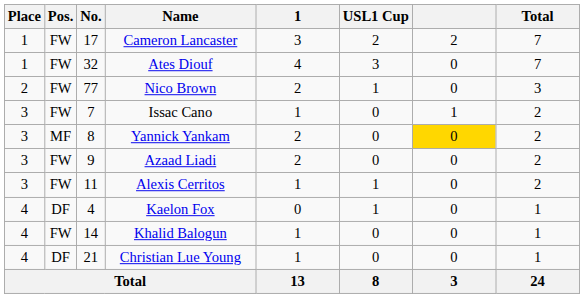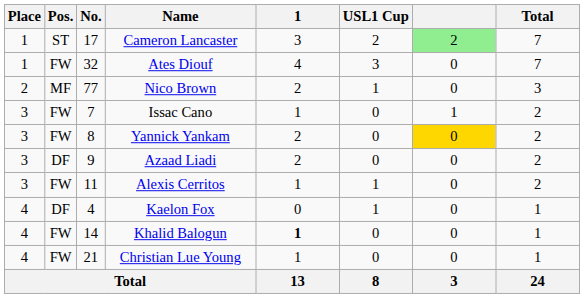 <table class="wikitable sortable" style="font-size: 95%; text-align: center;">
 <tr>
 <th width=20>Place</th>
 <th width=20>Pos.</th>
 <th width=20>No.</th>
 <th width=150>Name</th>
 <th width=80>1</th>
 <th>USL1 Cup</th>
 <th width="80"></th>
 <th width="80"><strong>Total</strong></th>
 </tr>
 <tr>
 <td>1</td>
-<td>FW</td>
+<td>ST</td>
 <td>17</td>
 <td> <a href='#'>Cameron Lancaster</a></td>
 <td>3</td>
 <td>2</td>
-<td>2</td>
+<td style="background: lightgreen;">2</td>
 <td>7</td>
 </tr>
 <tr>
 <td>1</td>
 <td>FW</td>
 <td>32</td>
 <td> <a href='#'>Ates Diouf</a></td>
 <td>4</td>
 <td>3</td>
 <td>0</td>
 <td>7</td>
 </tr>
 <tr>
 <td>2</td>
-<td>FW</td>
+<td>MF</td>
 <td>77</td>
 <td> <a href='#'>Nico Brown</a></td>
 <td>2</td>
 <td>1</td>
 <td>0</td>
 <td>3</td>
 </tr>
 <tr>
 <td>3</td>
 <td>FW</td>
 <td>7</td>
 <td> Issac Cano</td>
 <td>1</td>
 <td>0</td>
 <td>1</td>
 <td>2</td>
 </tr>
 <tr>
 <td>3</td>
-<td>MF</td>
+<td>FW</td>
 <td>8</td>
 <td> <a href='#'>Yannick Yankam</a></td>
 <td>2</td>
 <td>0</td>
 <td style="background: gold;">0</td>
 <td>2</td>
 </tr>
 <tr>
 <td>3</td>
-<td>FW</td>
+<td>DF</td>
 <td>9</td>
 <td> <a href='#'>Azaad Liadi</a></td>
 <td>2</td>
 <td>0</td>
 <td>0</td>
 <td>2</td>
 </tr>
 <tr>
 <td>3</td>
 <td>FW</td>
 <td>11</td>
 <td> <a href='#'>Alexis Cerritos</a></td>
 <td>1</td>
 <td>1</td>
 <td>0</td>
 <td>2</td>
 </tr>
 <tr>
 <td>4</td>
 <td>DF</td>
 <td>4</td>
 <td> <a href='#'>Kaelon Fox</a></td>
 <td>0</td>
 <td>1</td>
 <td>0</td>
 <td>1</td>
 </tr>
 <tr>
 <td>4</td>
 <td>FW</td>
 <td>14</td>
 <td> <a href='#'>Khalid Balogun</a></td>
-<td>1</td>
+<td><strong>1</strong></td>
 <td>0</td>
 <td>0</td>
 <td>1</td>
 </tr>
 <tr>
 <td>4</td>
-<td>DF</td>
+<td>FW</td>
 <td>21</td>
 <td> <a href='#'>Christian Lue Young</a></td>
 <td>1</td>
 <td>0</td>
 <td>0</td>
 <td>1</td>
 </tr>
 <tr>
 <th colspan="4">Total</th>
 <th>13</th>
 <th>8</th>
 <th>3</th>
 <th>24</th>
 </tr>
 </table>
